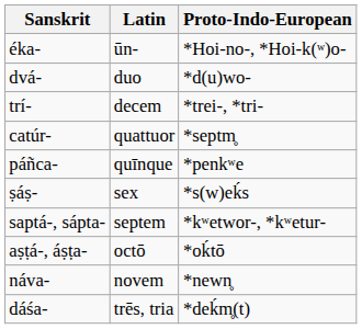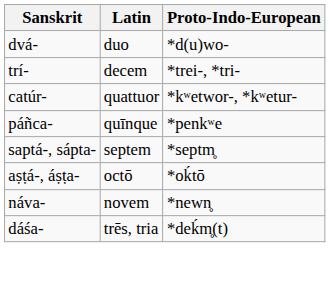 <table class="wikitable">
 <tr>
 <th>Sanskrit</th>
 <th>Latin</th>
 <th>Proto-Indo-European</th>
-</tr>
-<tr>
-<td>éka-</td>
-<td>ūn-</td>
-<td>*Hoi-no-, *Hoi-k(ʷ)o-</td>
 </tr>
 <tr>
 <td>dvá-</td>
 <td>duo</td>
 <td>*d(u)wo-</td>
 </tr>
 <tr>
 <td>trí-</td>
 <td>decem</td>
 <td>*trei-, *tri-</td>
 </tr>
 <tr>
 <td>catúr-</td>
 <td>quattuor</td>
-<td>*septm̥</td>
+<td>*kʷetwor-, *kʷetur-</td>
 </tr>
 <tr>
 <td>páñca-</td>
 <td>quīnque</td>
 <td>*penkʷe</td>
 </tr>
 <tr>
-<td>ṣáṣ-</td>
-<td>sex</td>
-<td>*s(w)eḱs</td>
-</tr>
-<tr>
 <td>saptá-, sápta-</td>
 <td>septem</td>
-<td>*kʷetwor-, *kʷetur-</td>
+<td>*septm̥</td>
 </tr>
 <tr>
 <td>aṣṭá-, áṣṭa-</td>
 <td>octō</td>
 <td>*oḱtō</td>
 </tr>
 <tr>
 <td>náva-</td>
 <td>novem</td>
 <td>*newn̥</td>
 </tr>
 <tr>
 <td>dáśa-</td>
 <td>trēs, tria</td>
 <td>*deḱm̥(t)</td>
 </tr>
 </table>
